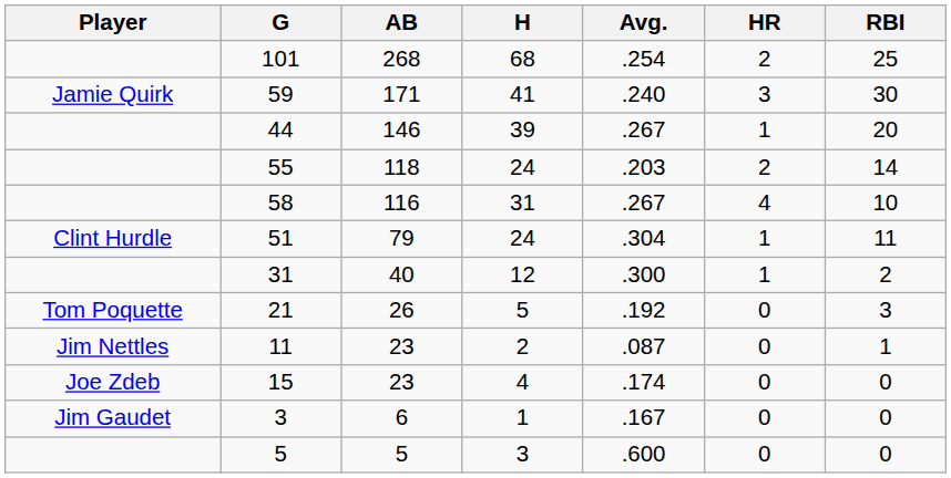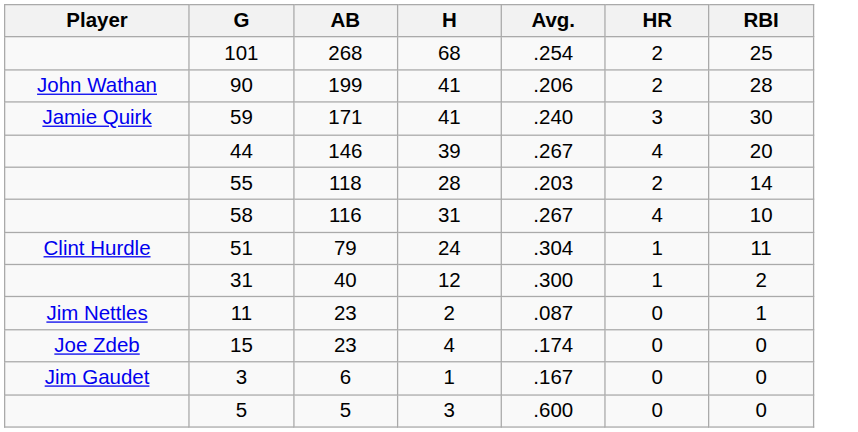 <table class="wikitable sortable">
 <tr>
 <th bgcolor="#DDDDFF" width="16%">Player</th>
 <th bgcolor="#DDDDFF" width="9%">G</th>
 <th bgcolor="#DDDDFF" width="9%">AB</th>
 <th bgcolor="#DDDDFF" width="9%">H</th>
 <th bgcolor="#DDDDFF" width="9%">Avg.</th>
 <th bgcolor="#DDDDFF" width="9%">HR</th>
 <th bgcolor="#DDDDFF" width="9%">RBI</th>
 </tr>
 <tr align="center">
 <td></td>
 <td>101</td>
 <td>268</td>
 <td>68</td>
 <td>.254</td>
 <td>2</td>
 <td>25</td>
 </tr>
+<tr align="center">
+<td><a href='#'>John Wathan</a></td>
+<td>90</td>
+<td>199</td>
+<td>41</td>
+<td>.206</td>
+<td>2</td>
+<td>28</td>
+</tr>
 <tr align=center>
 <td><a href='#'>Jamie Quirk</a></td>
 <td>59</td>
 <td>171</td>
 <td>41</td>
 <td>.240</td>
 <td>3</td>
 <td>30</td>
 </tr>
 <tr align=center>
 <td></td>
 <td>44</td>
 <td>146</td>
 <td>39</td>
 <td>.267</td>
-<td>1</td>
+<td>4</td>
 <td>20</td>
 </tr>
 <tr align="center">
 <td></td>
 <td>55</td>
 <td>118</td>
-<td>24</td>
+<td>28</td>
 <td>.203</td>
 <td>2</td>
 <td>14</td>
 </tr>
 <tr align="center">
 <td></td>
 <td>58</td>
 <td>116</td>
 <td>31</td>
 <td>.267</td>
 <td>4</td>
 <td>10</td>
 </tr>
 <tr align="center">
 <td><a href='#'>Clint Hurdle</a></td>
 <td>51</td>
 <td>79</td>
 <td>24</td>
 <td>.304</td>
 <td>1</td>
 <td>11</td>
 </tr>
 <tr align=center>
 <td></td>
 <td>31</td>
 <td>40</td>
 <td>12</td>
 <td>.300</td>
 <td>1</td>
 <td>2</td>
-</tr>
-<tr align="center">
-<td><a href='#'>Tom Poquette</a></td>
-<td>21</td>
-<td>26</td>
-<td>5</td>
-<td>.192</td>
-<td>0</td>
-<td>3</td>
 </tr>
 <tr align=center>
 <td><a href='#'>Jim Nettles</a></td>
 <td>11</td>
 <td>23</td>
 <td>2</td>
 <td>.087</td>
 <td>0</td>
 <td>1</td>
 </tr>
 <tr align=center>
 <td><a href='#'>Joe Zdeb</a></td>
 <td>15</td>
 <td>23</td>
 <td>4</td>
 <td>.174</td>
 <td>0</td>
 <td>0</td>
 </tr>
 <tr align=center>
 <td><a href='#'>Jim Gaudet</a></td>
 <td>3</td>
 <td>6</td>
 <td>1</td>
 <td>.167</td>
 <td>0</td>
 <td>0</td>
 </tr>
 <tr align=center>
 <td></td>
 <td>5</td>
 <td>5</td>
 <td>3</td>
 <td>.600</td>
 <td>0</td>
 <td>0</td>
 </tr>
 </table>
